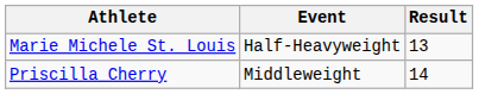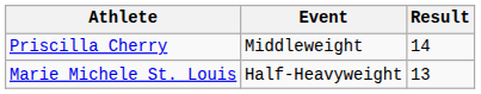 <table class=wikitable style=font-size:90%>
 <tr>
 <th>Athlete</th>
 <th>Event</th>
 <th>Result</th>
 </tr>
 <tr>
+<td><a href='#'>Priscilla Cherry</a></td>
+<td>Middleweight</td>
+<td>14</td>
+</tr>
+<tr>
 <td><a href='#'>Marie Michele St. Louis</a></td>
 <td>Half-Heavyweight</td>
 <td>13</td>
 </tr>
-<tr>
-<td><a href='#'>Priscilla Cherry</a></td>
-<td>Middleweight</td>
-<td>14</td>
-</tr>
 </table>
